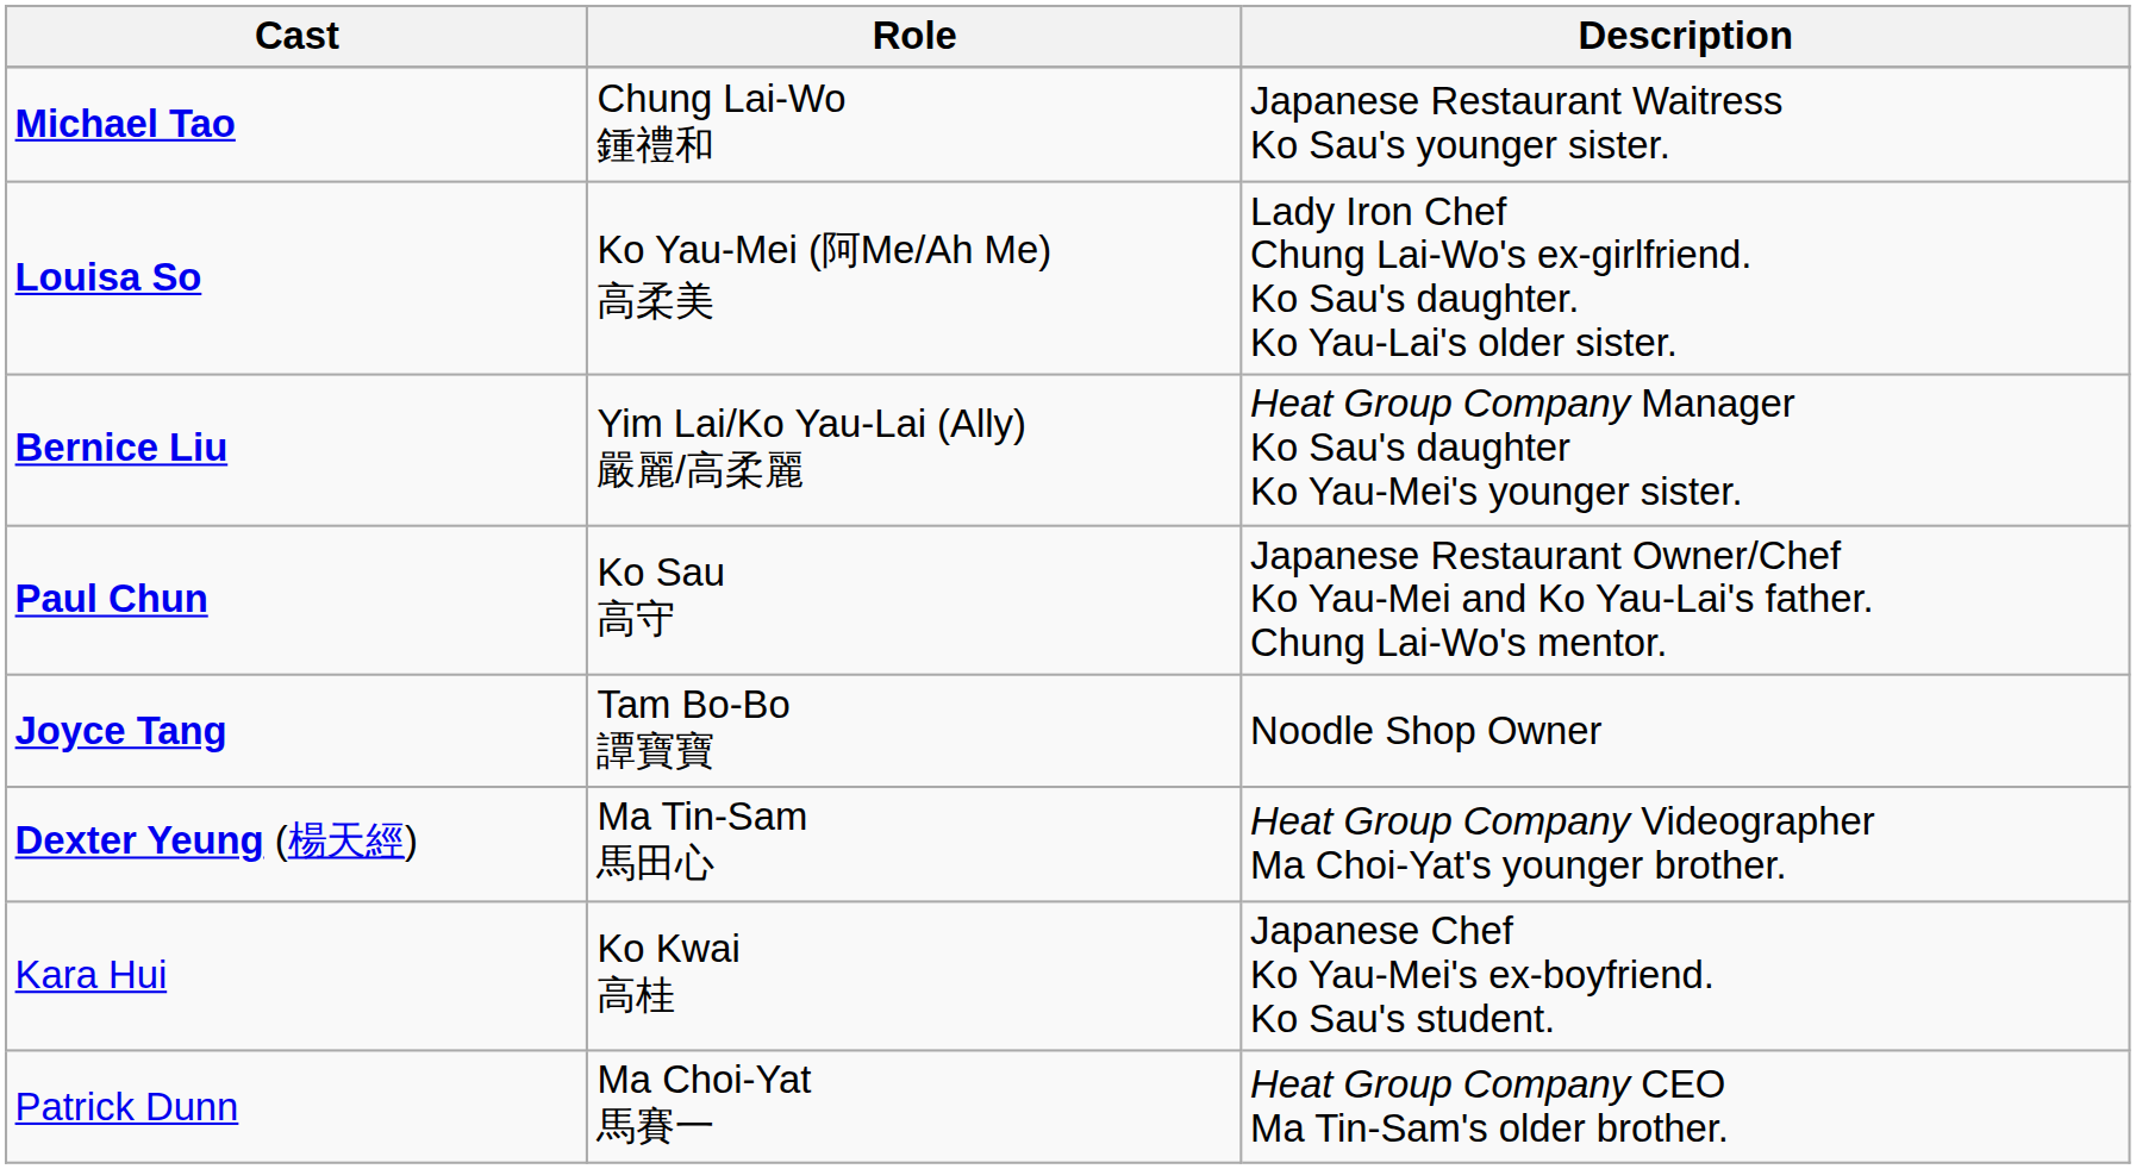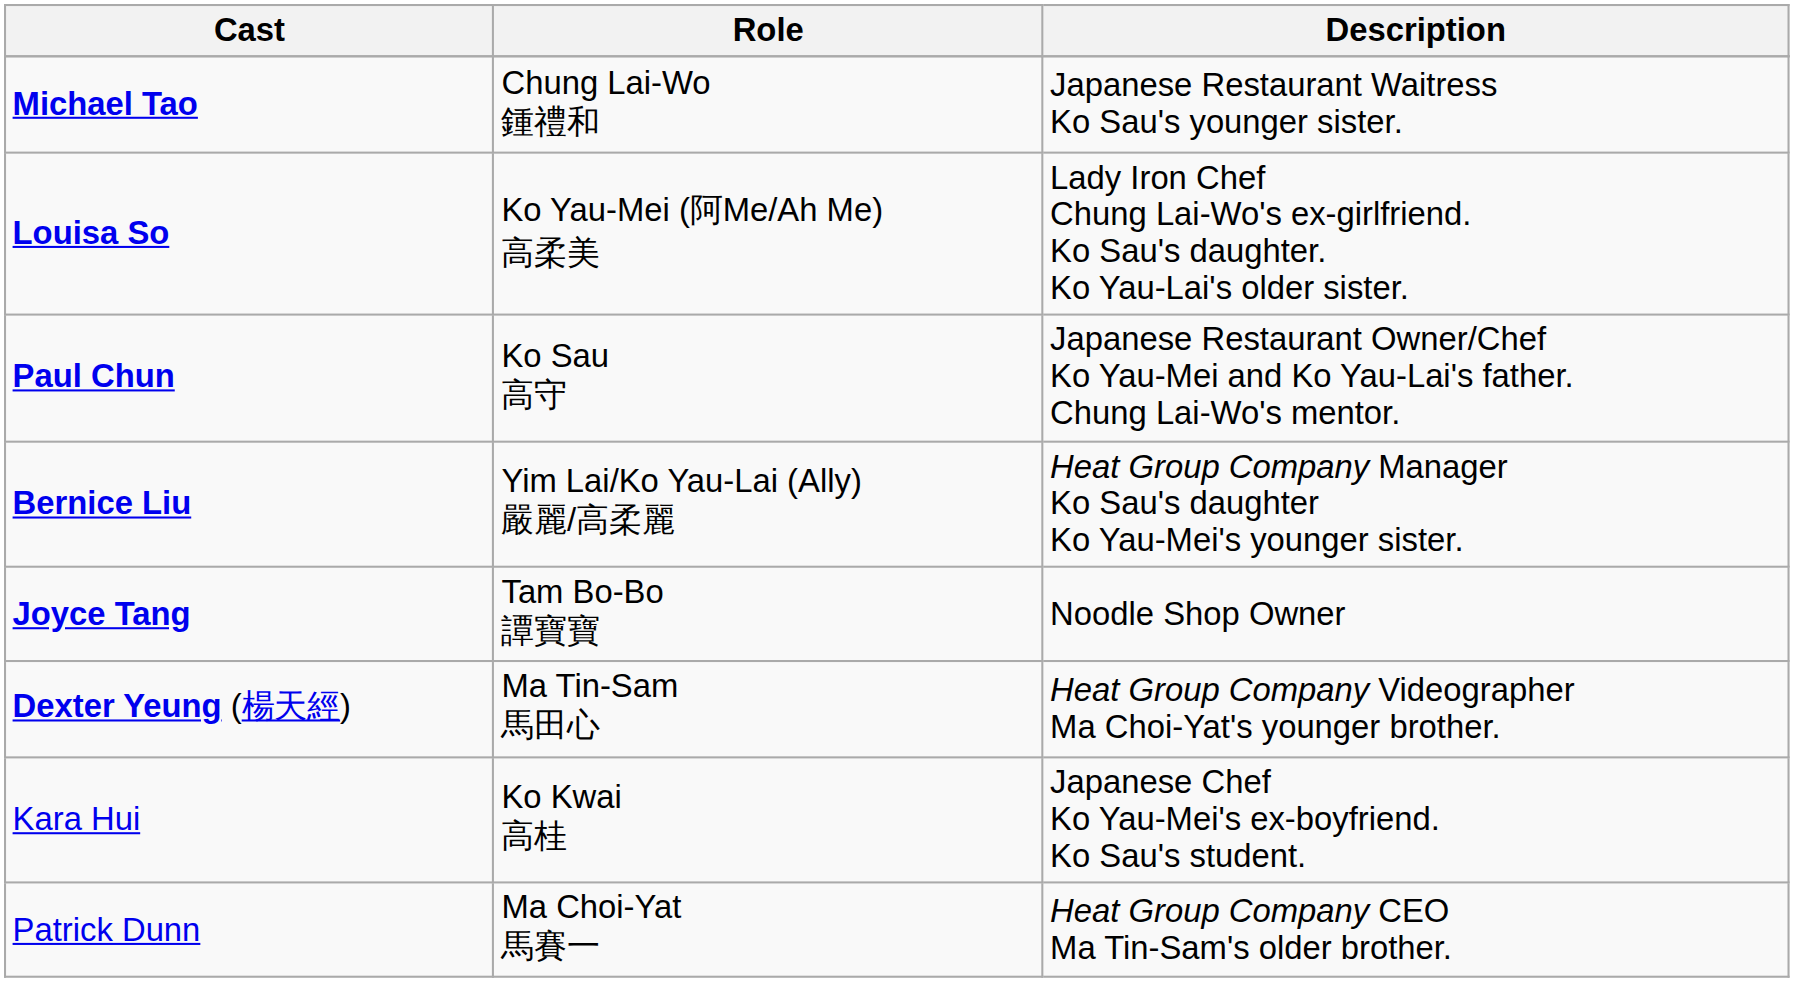 <table class="wikitable" width="55%">
 <tr>
 <th>Cast</th>
 <th>Role</th>
 <th>Description</th>
 </tr>
 <tr>
 </tr>
 <tr>
 <td><strong><a href='#'>Michael Tao</a></strong></td>
 <td>Chung Lai-Wo <br> 鍾禮和</td>
 <td>Japanese Restaurant Waitress <br> Ko Sau's younger sister.</td>
 </tr>
 <tr>
 <td><strong><a href='#'>Louisa So</a></strong></td>
 <td>Ko Yau-Mei (阿Me/Ah Me) <br> 高柔美</td>
 <td>Lady Iron Chef <br> Chung Lai-Wo's ex-girlfriend. <br> Ko Sau's daughter. <br> Ko Yau-Lai's older sister.</td>
 </tr>
 <tr>
+<td><strong><a href='#'>Paul Chun</a></strong></td>
+<td>Ko Sau <br> 高守</td>
+<td>Japanese Restaurant Owner/Chef <br> Ko Yau-Mei and Ko Yau-Lai's father. <br> Chung Lai-Wo's mentor.</td>
+</tr>
+<tr>
 <td><strong><a href='#'>Bernice Liu</a></strong></td>
 <td>Yim Lai/Ko Yau-Lai (Ally) <br> 嚴麗/高柔麗</td>
 <td><em>Heat Group Company</em> Manager <br> Ko Sau's daughter <br> Ko Yau-Mei's younger sister.</td>
-</tr>
-<tr>
-<td><strong><a href='#'>Paul Chun</a></strong></td>
-<td>Ko Sau <br> 高守</td>
-<td>Japanese Restaurant Owner/Chef <br> Ko Yau-Mei and Ko Yau-Lai's father. <br> Chung Lai-Wo's mentor.</td>
 </tr>
 <tr>
 <td><strong><a href='#'>Joyce Tang</a></strong></td>
 <td>Tam Bo-Bo <br> 譚寶寶</td>
 <td>Noodle Shop Owner</td>
 </tr>
 <tr>
 <td><strong><a href='#'>Dexter Yeung</a></strong> (<a href='#'>楊天經</a>)</td>
 <td>Ma Tin-Sam <br> 馬田心</td>
 <td><em>Heat Group Company</em> Videographer <br> Ma Choi-Yat's younger brother.</td>
 </tr>
 <tr>
 <td><a href='#'>Kara Hui</a></td>
 <td>Ko Kwai <br> 高桂</td>
 <td>Japanese Chef <br> Ko Yau-Mei's ex-boyfriend. <br> Ko Sau's student.</td>
 </tr>
 <tr>
 <td><a href='#'>Patrick Dunn</a></td>
 <td>Ma Choi-Yat <br> 馬賽一</td>
 <td><em>Heat Group Company</em> CEO <br> Ma Tin-Sam's older brother.</td>
 </tr>
 </table>
